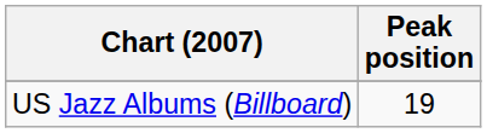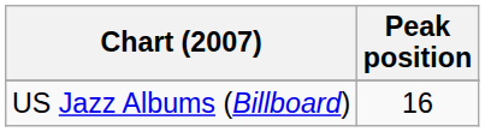 <table class="wikitable sortable">
 <tr>
 <th>Chart (2007)</th>
 <th>Peak<br>position</th>
 </tr>
 <tr>
 </tr>
 <tr>
 </tr>
 <tr>
 </tr>
 <tr>
 <td>US <a href='#'>Jazz Albums</a> (<em><a href='#'>Billboard</a></em>)</td>
-<td align=center>19</td>
+<td align=center>16</td>
 </tr>
 </table>
